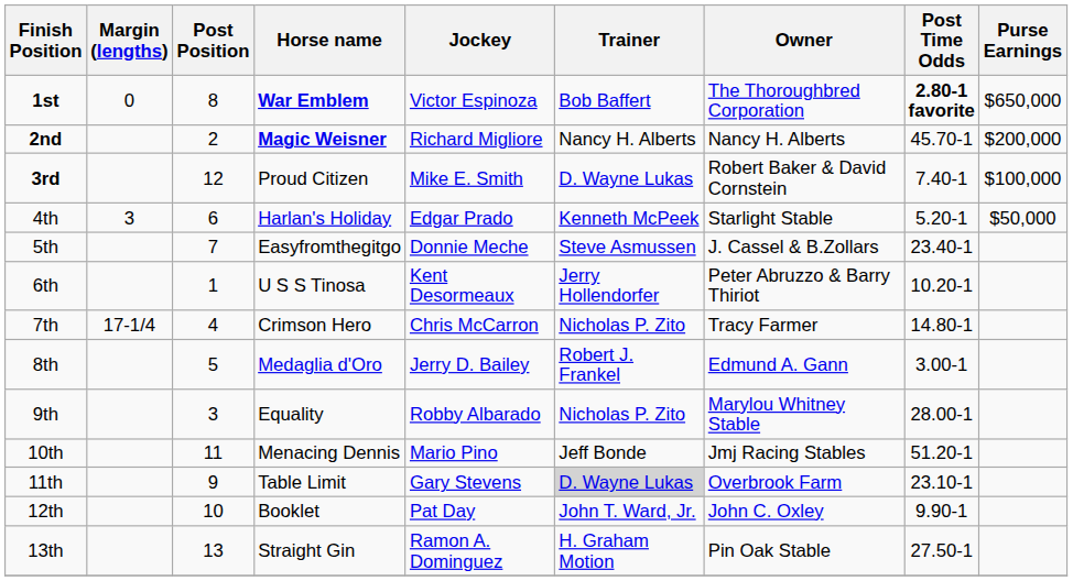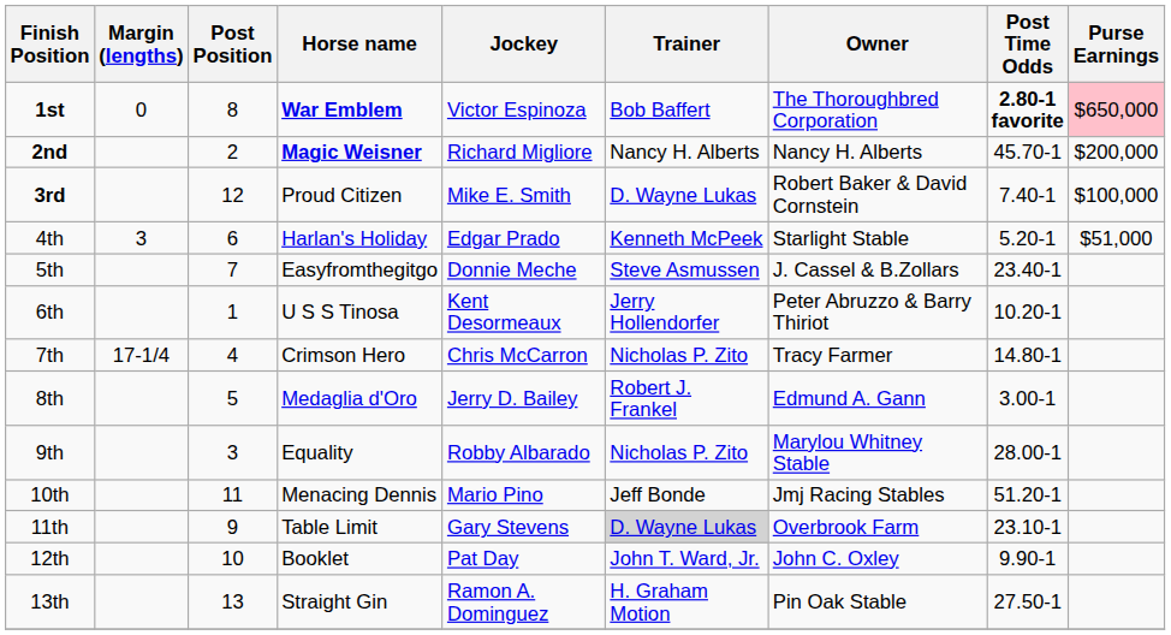 <table class="wikitable sortable" | border="2" cellpadding="1" style="border-collapse: collapse; font-size:90%">
 <tr>
 <th width="35px">Finish <br> Position</th>
 <th width="35px">Margin<br> <span>(<a href='#'>lengths</a>)</span></th>
 <th width="30px">Post <br> Position</th>
 <th width="110px">Horse name</th>
 <th width="110px">Jockey</th>
 <th width="110px">Trainer</th>
 <th width="150px">Owner</th>
 <th width="45px">Post Time <br> Odds</th>
 <th width="50px">Purse <br> Earnings</th>
 </tr>
 <tr>
 <td align=center><strong>1<span>st</span></strong></td>
 <td align=center>0</td>
 <td align=center>8</td>
 <td><strong><a href='#'>War Emblem</a></strong></td>
 <td><a href='#'>Victor Espinoza</a></td>
 <td><a href='#'>Bob Baffert</a></td>
 <td><a href='#'>The Thoroughbred Corporation</a></td>
 <td align=center><strong>2.80-1 <br> <span>favorite</span></strong></td>
-<td align=center>$650,000</td>
+<td align=center style="background: pink;">$650,000</td>
 </tr>
 <tr>
 <td align=center><strong>2<span>nd</span></strong></td>
 <td align=center></td>
 <td align=center>2</td>
 <td><strong><a href='#'>Magic Weisner</a></strong></td>
 <td><a href='#'>Richard Migliore</a></td>
 <td>Nancy H. Alberts</td>
 <td>Nancy H. Alberts</td>
 <td align=center>45.70-1</td>
 <td align=center>$200,000</td>
 </tr>
 <tr>
 <td align=center><strong>3<span>rd</span></strong></td>
 <td align=center></td>
 <td align=center>12</td>
 <td>Proud Citizen</td>
 <td><a href='#'>Mike E. Smith</a></td>
 <td><a href='#'>D. Wayne Lukas</a></td>
 <td>Robert Baker & David Cornstein</td>
 <td align=center>7.40-1</td>
 <td align=center>$100,000</td>
 </tr>
 <tr>
 <td align=center>4<span>th</span></td>
 <td align=center>3</td>
 <td align=center>6</td>
 <td><a href='#'>Harlan's Holiday</a></td>
 <td><a href='#'>Edgar Prado</a></td>
 <td><a href='#'>Kenneth McPeek</a></td>
 <td>Starlight Stable</td>
 <td align=center>5.20-1</td>
-<td align=center>$50,000</td>
+<td align=center>$51,000</td>
 </tr>
 <tr>
 <td align=center>5<span>th</span></td>
 <td align=center></td>
 <td align=center>7</td>
 <td>Easyfromthegitgo</td>
 <td><a href='#'>Donnie Meche</a></td>
 <td><a href='#'>Steve Asmussen</a></td>
 <td>J. Cassel & B.Zollars</td>
 <td align=center>23.40-1</td>
 <td align=center></td>
 </tr>
 <tr>
 <td align=center>6<span>th</span></td>
 <td align=center></td>
 <td align=center>1</td>
 <td>U S S Tinosa</td>
 <td><a href='#'>Kent Desormeaux</a></td>
 <td><a href='#'>Jerry Hollendorfer</a></td>
 <td>Peter Abruzzo & Barry Thiriot</td>
 <td align=center>10.20-1</td>
 <td></td>
 </tr>
 <tr>
 <td align=center>7<span>th</span></td>
 <td align=center>17-1/4</td>
 <td align=center>4</td>
 <td>Crimson Hero</td>
 <td><a href='#'>Chris McCarron</a></td>
 <td><a href='#'>Nicholas P. Zito</a></td>
 <td>Tracy Farmer</td>
 <td align=center>14.80-1</td>
 <td></td>
 </tr>
 <tr>
 <td align=center>8<span>th</span></td>
 <td align=center></td>
 <td align=center>5</td>
 <td><a href='#'>Medaglia d'Oro</a></td>
 <td><a href='#'>Jerry D. Bailey</a></td>
 <td><a href='#'>Robert J. Frankel</a></td>
 <td><a href='#'>Edmund A. Gann</a></td>
 <td align=center>3.00-1</td>
 <td></td>
 </tr>
 <tr>
 <td align=center>9<span>th</span></td>
 <td align=center></td>
 <td align=center>3</td>
 <td>Equality</td>
 <td><a href='#'>Robby Albarado</a></td>
 <td><a href='#'>Nicholas P. Zito</a></td>
 <td><a href='#'>Marylou Whitney Stable</a></td>
 <td align=center>28.00-1</td>
 <td></td>
 </tr>
 <tr>
 <td align=center>10<span>th</span></td>
 <td align=center></td>
 <td align=center>11</td>
 <td>Menacing Dennis</td>
 <td><a href='#'>Mario Pino</a></td>
 <td>Jeff Bonde</td>
 <td>Jmj Racing Stables</td>
 <td align=center>51.20-1</td>
 <td></td>
 </tr>
 <tr>
 <td align=center>11<span>th</span></td>
 <td align=center></td>
 <td align=center>9</td>
 <td>Table Limit</td>
 <td><a href='#'>Gary Stevens</a></td>
 <td style="background: lightgrey;"><a href='#'>D. Wayne Lukas</a></td>
 <td><a href='#'>Overbrook Farm</a></td>
 <td align=center>23.10-1</td>
 <td></td>
 </tr>
 <tr>
 <td align=center>12<span>th</span></td>
 <td align=center></td>
 <td align=center>10</td>
 <td>Booklet</td>
 <td><a href='#'>Pat Day</a></td>
 <td><a href='#'>John T. Ward, Jr.</a></td>
 <td><a href='#'>John C. Oxley</a></td>
 <td align=center>9.90-1</td>
 <td></td>
 </tr>
 <tr>
 <td align=center>13<span>th</span></td>
 <td align=center></td>
 <td align=center>13</td>
 <td>Straight Gin</td>
 <td><a href='#'>Ramon A. Dominguez</a></td>
 <td><a href='#'>H. Graham Motion</a></td>
 <td>Pin Oak Stable</td>
 <td align=center>27.50-1</td>
 <td></td>
 </tr>
 <tr>
 </tr>
 </table>
